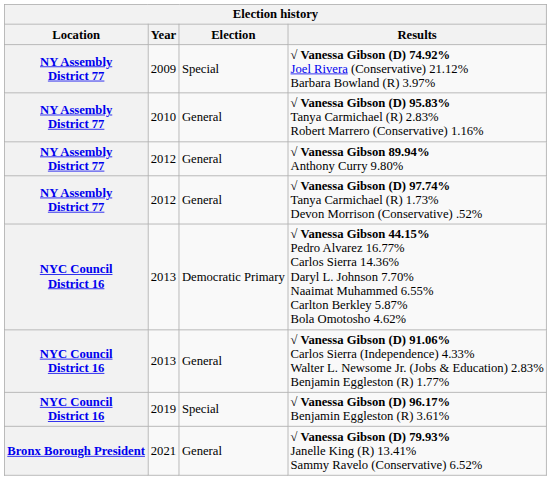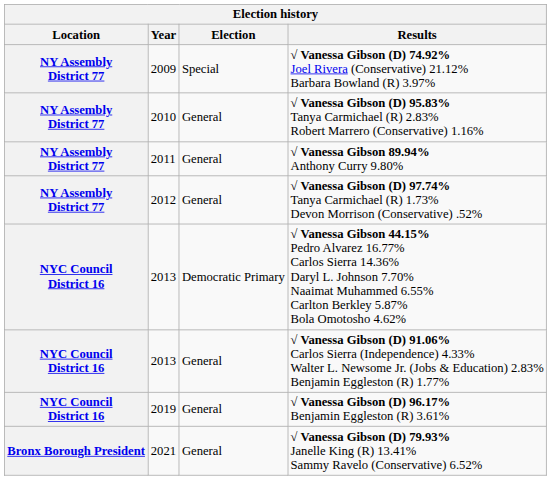 <table class="wikitable collapsible">
 <tr valign=bottom>
 <th colspan=4>Election history</th>
 </tr>
 <tr valign=bottom>
 <th>Location</th>
 <th>Year</th>
 <th>Election</th>
 <th>Results</th>
 </tr>
 <tr>
 <th><a href='#'>NY Assembly<br>District 77</a></th>
 <td>2009</td>
 <td>Special</td>
 <td><strong>√ Vanessa Gibson (D) 74.92%</strong><br><a href='#'>Joel Rivera</a> (Conservative) 21.12%<br>Barbara Bowland (R) 3.97%</td>
 </tr>
 <tr>
 <th><a href='#'>NY Assembly<br>District 77</a></th>
 <td>2010</td>
 <td>General</td>
 <td><strong>√ Vanessa Gibson (D) 95.83%</strong><br>Tanya Carmichael (R) 2.83%<br>Robert Marrero (Conservative) 1.16%</td>
 </tr>
 <tr>
 <th><a href='#'>NY Assembly<br>District 77</a></th>
-<td>2012</td>
+<td>2011</td>
 <td>General</td>
 <td><strong>√ Vanessa Gibson 89.94%</strong><br>Anthony Curry 9.80%</td>
 </tr>
 <tr>
 <th><a href='#'>NY Assembly<br>District 77</a></th>
 <td>2012</td>
 <td>General</td>
 <td><strong>√ Vanessa Gibson (D) 97.74%</strong><br>Tanya Carmichael (R) 1.73%<br>Devon Morrison (Conservative) .52%</td>
 </tr>
 <tr>
 <th><a href='#'>NYC Council<br>District 16</a></th>
 <td>2013</td>
 <td>Democratic Primary</td>
 <td><strong>√ Vanessa Gibson 44.15%</strong><br>Pedro Alvarez 16.77%<br>Carlos Sierra 14.36%<br>Daryl L. Johnson 7.70%<br>Naaimat Muhammed 6.55%<br>Carlton Berkley 5.87%<br>Bola Omotosho 4.62%</td>
 </tr>
 <tr>
 <th><a href='#'>NYC Council<br>District 16</a></th>
 <td>2013</td>
 <td>General</td>
 <td><strong>√ Vanessa Gibson (D) 91.06%</strong><br>Carlos Sierra (Independence) 4.33%<br>Walter L. Newsome Jr. (Jobs & Education) 2.83%<br>Benjamin Eggleston (R) 1.77%</td>
 </tr>
 <tr>
 <th><a href='#'>NYC Council<br>District 16</a></th>
 <td>2019</td>
-<td>Special</td>
+<td>General</td>
 <td><strong>√ Vanessa Gibson (D) 96.17%</strong><br>Benjamin Eggleston (R) 3.61%</td>
 </tr>
 <tr>
 <th><a href='#'>Bronx Borough President</a></th>
 <td>2021</td>
 <td>General</td>
 <td><strong>√ Vanessa Gibson (D) 79.93%</strong><br>Janelle King (R) 13.41%<br>Sammy Ravelo (Conservative) 6.52%</td>
 </tr>
 </table>
